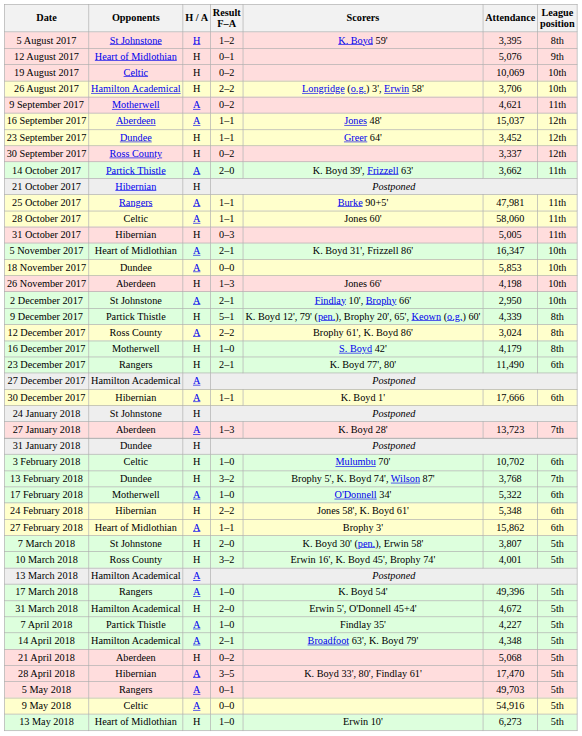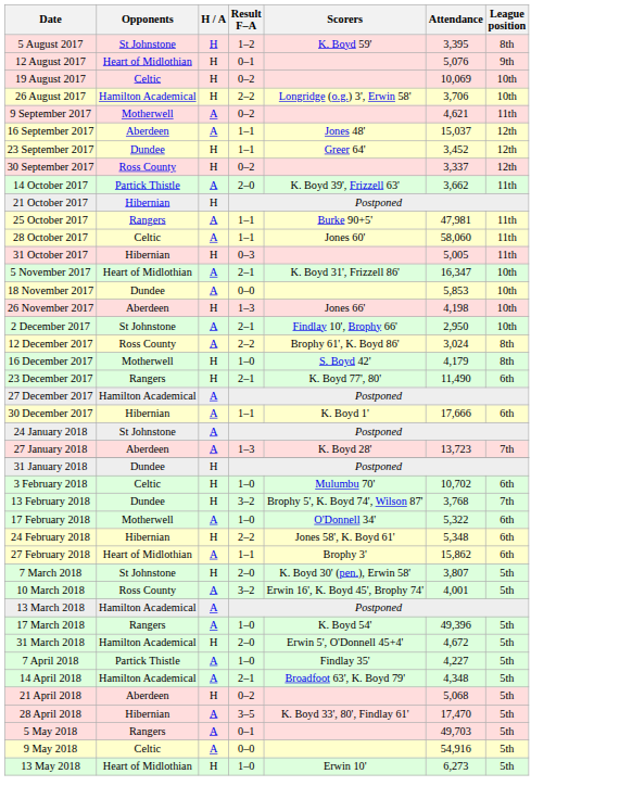 <table class="wikitable" style="text-align:center">
 <tr>
 <th>Date</th>
 <th>Opponents</th>
 <th>H / A</th>
 <th>Result<br>F–A</th>
 <th>Scorers</th>
 <th>Attendance</th>
 <th>League<br>position</th>
 </tr>
 <tr bgcolor=#ffdddd>
 <td>5 August 2017</td>
 <td><a href='#'>St Johnstone</a></td>
 <td><a href='#'>H</a></td>
 <td>1–2</td>
 <td><a href='#'>K. Boyd</a> 59'</td>
 <td>3,395</td>
 <td>8th</td>
 </tr>
 <tr bgcolor=#ffdddd>
 <td>12 August 2017</td>
 <td><a href='#'>Heart of Midlothian</a></td>
 <td>H</td>
 <td>0–1</td>
 <td></td>
 <td>5,076</td>
 <td>9th</td>
 </tr>
 <tr bgcolor=#ffdddd>
 <td>19 August 2017</td>
 <td><a href='#'>Celtic</a></td>
 <td>H</td>
 <td>0–2</td>
 <td></td>
 <td>10,069</td>
 <td>10th</td>
 </tr>
 <tr bgcolor=#ffffcc>
 <td>26 August 2017</td>
 <td><a href='#'>Hamilton Academical</a></td>
 <td>H</td>
 <td>2–2</td>
 <td><a href='#'>Longridge</a> (<a href='#'>o.g.</a>) 3', <a href='#'>Erwin</a> 58'</td>
 <td>3,706</td>
 <td>10th</td>
 </tr>
 <tr bgcolor=#ffdddd>
 <td>9 September 2017</td>
 <td><a href='#'>Motherwell</a></td>
 <td><a href='#'>A</a></td>
 <td>0–2</td>
 <td></td>
 <td>4,621</td>
 <td>11th</td>
 </tr>
 <tr bgcolor=#ffffcc>
 <td>16 September 2017</td>
 <td><a href='#'>Aberdeen</a></td>
 <td><a href='#'>A</a></td>
 <td>1–1</td>
 <td><a href='#'>Jones</a> 48'</td>
 <td>15,037</td>
 <td>12th</td>
 </tr>
 <tr bgcolor=#ffffcc>
 <td>23 September 2017</td>
 <td><a href='#'>Dundee</a></td>
 <td>H</td>
 <td>1–1</td>
 <td><a href='#'>Greer</a> 64'</td>
 <td>3,452</td>
 <td>12th</td>
 </tr>
 <tr bgcolor=#ffdddd>
 <td>30 September 2017</td>
 <td><a href='#'>Ross County</a></td>
 <td>H</td>
 <td>0–2</td>
 <td></td>
 <td>3,337</td>
 <td>12th</td>
 </tr>
 <tr bgcolor=#ddffdd>
 <td>14 October 2017</td>
 <td><a href='#'>Partick Thistle</a></td>
 <td><a href='#'>A</a></td>
 <td>2–0</td>
 <td>K. Boyd 39', <a href='#'>Frizzell</a> 63'</td>
 <td>3,662</td>
 <td>11th</td>
 </tr>
 <tr bgcolor=#eeeeee>
 <td>21 October 2017</td>
 <td><a href='#'>Hibernian</a></td>
 <td>H</td>
 <td colspan="4"><em>Postponed</em></td>
 </tr>
 <tr bgcolor=#ffffcc>
 <td>25 October 2017</td>
 <td><a href='#'>Rangers</a></td>
 <td><a href='#'>A</a></td>
 <td>1–1</td>
 <td><a href='#'>Burke</a> 90+5'</td>
 <td>47,981</td>
 <td>11th</td>
 </tr>
 <tr bgcolor=#ffffcc>
 <td>28 October 2017</td>
 <td>Celtic</td>
 <td><a href='#'>A</a></td>
 <td>1–1</td>
 <td>Jones 60'</td>
 <td>58,060</td>
 <td>11th</td>
 </tr>
 <tr bgcolor=#ffdddd>
 <td>31 October 2017</td>
 <td>Hibernian</td>
 <td>H</td>
 <td>0–3</td>
 <td></td>
 <td>5,005</td>
 <td>11th</td>
 </tr>
 <tr bgcolor=#ddffdd>
 <td>5 November 2017</td>
 <td>Heart of Midlothian</td>
 <td><a href='#'>A</a></td>
 <td>2–1</td>
 <td>K. Boyd 31', Frizzell 86'</td>
 <td>16,347</td>
 <td>10th</td>
 </tr>
 <tr bgcolor=#ffffcc>
 <td>18 November 2017</td>
 <td>Dundee</td>
 <td><a href='#'>A</a></td>
 <td>0–0</td>
 <td></td>
 <td>5,853</td>
 <td>10th</td>
 </tr>
 <tr bgcolor=#ffdddd>
 <td>26 November 2017</td>
 <td>Aberdeen</td>
 <td>H</td>
 <td>1–3</td>
 <td>Jones 66'</td>
 <td>4,198</td>
 <td>10th</td>
 </tr>
 <tr bgcolor=#ddffdd>
 <td>2 December 2017</td>
 <td>St Johnstone</td>
 <td><a href='#'>A</a></td>
 <td>2–1</td>
 <td><a href='#'>Findlay</a> 10', <a href='#'>Brophy</a> 66'</td>
 <td>2,950</td>
 <td>10th</td>
 </tr>
-<tr bgcolor=#ddffdd>
-<td>9 December 2017</td>
-<td>Partick Thistle</td>
-<td>H</td>
-<td>5–1</td>
-<td>K. Boyd 12', 79' (<a href='#'>pen.</a>), Brophy 20', 65', <a href='#'>Keown</a> (<a href='#'>o.g.</a>) 60'</td>
-<td>4,339</td>
-<td>8th</td>
-</tr>
 <tr bgcolor=#ffffcc>
 <td>12 December 2017</td>
 <td>Ross County</td>
 <td><a href='#'>A</a></td>
 <td>2–2</td>
 <td>Brophy 61', K. Boyd 86'</td>
 <td>3,024</td>
 <td>8th</td>
 </tr>
 <tr bgcolor=#ddffdd>
 <td>16 December 2017</td>
 <td>Motherwell</td>
 <td>H</td>
 <td>1–0</td>
 <td><a href='#'>S. Boyd</a> 42'</td>
 <td>4,179</td>
 <td>8th</td>
 </tr>
 <tr bgcolor=#ddffdd>
 <td>23 December 2017</td>
 <td>Rangers</td>
 <td>H</td>
 <td>2–1</td>
 <td>K. Boyd 77', 80'</td>
 <td>11,490</td>
 <td>6th</td>
 </tr>
 <tr bgcolor=#eeeeee>
 <td>27 December 2017</td>
 <td>Hamilton Academical</td>
 <td><a href='#'>A</a></td>
 <td colspan="4"><em>Postponed</em></td>
 </tr>
 <tr bgcolor=#ffffcc>
 <td>30 December 2017</td>
 <td>Hibernian</td>
 <td><a href='#'>A</a></td>
 <td>1–1</td>
 <td>K. Boyd 1'</td>
 <td>17,666</td>
 <td>6th</td>
 </tr>
 <tr bgcolor=#eeeeee>
 <td>24 January 2018</td>
 <td>St Johnstone</td>
-<td>H</td>
+<td><a href='#'>A</a></td>
 <td colspan="4"><em>Postponed</em></td>
 </tr>
 <tr bgcolor=#ffdddd>
 <td>27 January 2018</td>
 <td>Aberdeen</td>
 <td><a href='#'>A</a></td>
 <td>1–3</td>
 <td>K. Boyd 28'</td>
 <td>13,723</td>
 <td>7th</td>
 </tr>
 <tr>
 </tr>
 <tr bgcolor=#eeeeee>
 <td>31 January 2018</td>
 <td>Dundee</td>
 <td>H</td>
 <td colspan="4"><em>Postponed</em></td>
 </tr>
 <tr bgcolor=#ddffdd>
 <td>3 February 2018</td>
 <td>Celtic</td>
 <td>H</td>
 <td>1–0</td>
 <td><a href='#'>Mulumbu</a> 70'</td>
 <td>10,702</td>
 <td>6th</td>
 </tr>
 <tr bgcolor=#ddffdd>
 <td>13 February 2018</td>
 <td>Dundee</td>
 <td>H</td>
 <td>3–2</td>
 <td>Brophy 5', K. Boyd 74', <a href='#'>Wilson</a> 87'</td>
 <td>3,768</td>
 <td>7th</td>
 </tr>
 <tr bgcolor=#ddffdd>
 <td>17 February 2018</td>
 <td>Motherwell</td>
 <td><a href='#'>A</a></td>
 <td>1–0</td>
 <td><a href='#'>O'Donnell</a> 34'</td>
 <td>5,322</td>
 <td>6th</td>
 </tr>
 <tr bgcolor=#ffffcc>
 <td>24 February 2018</td>
 <td>Hibernian</td>
 <td>H</td>
 <td>2–2</td>
 <td>Jones 58', K. Boyd 61'</td>
 <td>5,348</td>
 <td>6th</td>
 </tr>
 <tr bgcolor=#ffffcc>
 <td>27 February 2018</td>
 <td>Heart of Midlothian</td>
 <td><a href='#'>A</a></td>
 <td>1–1</td>
 <td>Brophy 3'</td>
 <td>15,862</td>
 <td>6th</td>
 </tr>
 <tr bgcolor=#ddffdd>
 <td>7 March 2018</td>
 <td>St Johnstone</td>
 <td>H</td>
 <td>2–0</td>
 <td>K. Boyd 30' (<a href='#'>pen.</a>), Erwin 58'</td>
 <td>3,807</td>
 <td>5th</td>
 </tr>
 <tr bgcolor=#ddffdd>
 <td>10 March 2018</td>
 <td>Ross County</td>
-<td>H</td>
+<td><a href='#'>A</a></td>
 <td>3–2</td>
 <td>Erwin 16', K. Boyd 45', Brophy 74'</td>
 <td>4,001</td>
 <td>5th</td>
 </tr>
 <tr bgcolor=#eeeeee>
 <td>13 March 2018</td>
 <td>Hamilton Academical</td>
 <td><a href='#'>A</a></td>
 <td colspan="4"><em>Postponed</em></td>
 </tr>
 <tr bgcolor=#ddffdd>
 <td>17 March 2018</td>
 <td>Rangers</td>
 <td><a href='#'>A</a></td>
 <td>1–0</td>
 <td>K. Boyd 54'</td>
 <td>49,396</td>
 <td>5th</td>
 </tr>
 <tr bgcolor=#ddffdd>
 <td>31 March 2018</td>
 <td>Hamilton Academical</td>
 <td>H</td>
 <td>2–0</td>
 <td>Erwin 5', O'Donnell 45+4'</td>
 <td>4,672</td>
 <td>5th</td>
 </tr>
 <tr bgcolor=#ddffdd>
 <td>7 April 2018</td>
 <td>Partick Thistle</td>
 <td><a href='#'>A</a></td>
 <td>1–0</td>
 <td>Findlay 35'</td>
 <td>4,227</td>
 <td>5th</td>
 </tr>
 <tr bgcolor=#ddffdd>
 <td>14 April 2018</td>
 <td>Hamilton Academical</td>
 <td><a href='#'>A</a></td>
 <td>2–1</td>
 <td><a href='#'>Broadfoot</a> 63', K. Boyd 79'</td>
 <td>4,348</td>
 <td>5th</td>
 </tr>
 <tr bgcolor=#ffdddd>
 <td>21 April 2018</td>
 <td>Aberdeen</td>
 <td>H</td>
 <td>0–2</td>
 <td></td>
 <td>5,068</td>
 <td>5th</td>
 </tr>
 <tr bgcolor=#ffdddd>
 <td>28 April 2018</td>
 <td>Hibernian</td>
 <td><a href='#'>A</a></td>
 <td>3–5</td>
 <td>K. Boyd 33', 80', Findlay 61'</td>
 <td>17,470</td>
 <td>5th</td>
 </tr>
 <tr bgcolor=#ffdddd>
 <td>5 May 2018</td>
 <td>Rangers</td>
 <td><a href='#'>A</a></td>
 <td>0–1</td>
 <td></td>
 <td>49,703</td>
 <td>5th</td>
 </tr>
 <tr bgcolor=#ffffcc>
 <td>9 May 2018</td>
 <td>Celtic</td>
 <td><a href='#'>A</a></td>
 <td>0–0</td>
 <td></td>
 <td>54,916</td>
 <td>5th</td>
 </tr>
 <tr bgcolor=#ddffdd>
 <td>13 May 2018</td>
 <td>Heart of Midlothian</td>
 <td>H</td>
 <td>1–0</td>
 <td>Erwin 10'</td>
 <td>6,273</td>
 <td>5th</td>
 </tr>
 </table>
